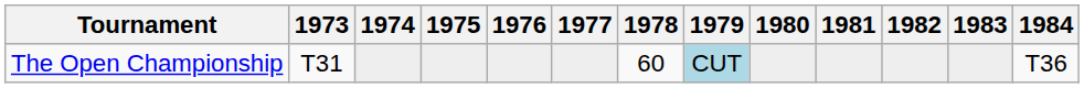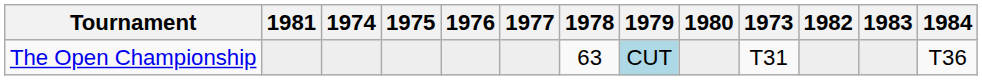 <table class="wikitable" style="font-size:95%;text-align:center;">
 <tr>
 <th>Tournament</th>
-<th>1973</th>
+<th>1981</th>
 <th>1974</th>
 <th>1975</th>
 <th>1976</th>
 <th>1977</th>
 <th>1978</th>
 <th>1979</th>
 <th>1980</th>
-<th>1981</th>
+<th>1973</th>
 <th>1982</th>
 <th>1983</th>
 <th>1984</th>
 </tr>
 <tr>
 <td align=left><a href='#'>The Open Championship</a></td>
-<td>T31</td>
 <td style="background:#eeeeee;"></td>
 <td style="background:#eeeeee;"></td>
 <td style="background:#eeeeee;"></td>
 <td style="background:#eeeeee;"></td>
-<td>60</td>
+<td style="background:#eeeeee;"></td>
+<td>63</td>
 <td style="background: lightblue;">CUT</td>
 <td style="background:#eeeeee;"></td>
-<td style="background:#eeeeee;"></td>
+<td>T31</td>
 <td style="background:#eeeeee;"></td>
 <td style="background:#eeeeee;"></td>
 <td>T36</td>
 </tr>
 </table>
